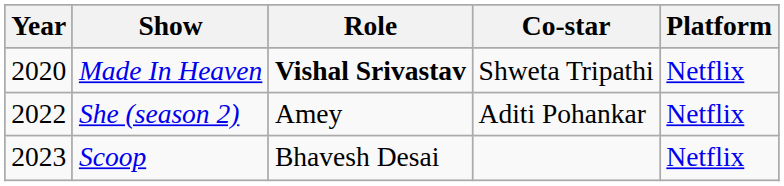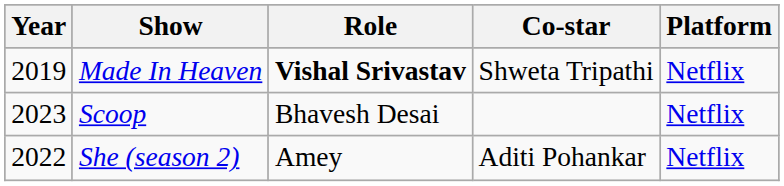 <table class= "wikitable sortable">
 <tr>
 <th>Year</th>
 <th>Show</th>
 <th>Role</th>
 <th>Co-star</th>
 <th>Platform</th>
 </tr>
 <tr>
-<td>2020</td>
+<td>2019</td>
 <td><em><a href='#'>Made In Heaven</a></em></td>
 <td><strong>Vishal Srivastav</strong></td>
 <td>Shweta Tripathi</td>
+<td><a href='#'>Netflix</a></td>
+</tr>
+<tr>
+<td>2023</td>
+<td><em><a href='#'>Scoop</a></em></td>
+<td>Bhavesh Desai</td>
+<td></td>
 <td><a href='#'>Netflix</a></td>
 </tr>
 <tr>
 <td>2022</td>
 <td><em><a href='#'>She (season 2)</a></em></td>
 <td>Amey</td>
 <td>Aditi Pohankar</td>
 <td><a href='#'>Netflix</a></td>
 </tr>
-<tr>
-<td>2023</td>
-<td><em><a href='#'>Scoop</a></em></td>
-<td>Bhavesh Desai</td>
-<td></td>
-<td><a href='#'>Netflix</a></td>
-</tr>
 </table>
